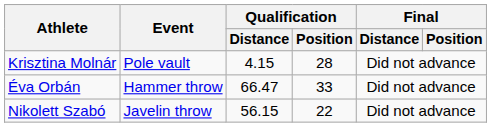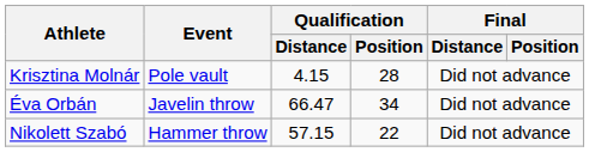 <table class=wikitable style="font-size:90%">
 <tr>
 <th rowspan="2">Athlete</th>
 <th rowspan="2">Event</th>
 <th colspan="2">Qualification</th>
 <th colspan="2">Final</th>
 </tr>
 <tr style="font-size:95%">
 <th>Distance</th>
 <th>Position</th>
 <th>Distance</th>
 <th>Position</th>
 </tr>
 <tr align=center>
 <td align=left><a href='#'>Krisztina Molnár</a></td>
 <td align=left><a href='#'>Pole vault</a></td>
 <td>4.15</td>
 <td>28</td>
 <td colspan=2>Did not advance</td>
 </tr>
 <tr align=center>
 <td align=left><a href='#'>Éva Orbán</a></td>
-<td align=left><a href='#'>Hammer throw</a></td>
+<td align=left><a href='#'>Javelin throw</a></td>
 <td>66.47</td>
-<td>33</td>
+<td>34</td>
 <td colspan=2>Did not advance</td>
 </tr>
 <tr align=center>
 <td align=left><a href='#'>Nikolett Szabó</a></td>
-<td align=left><a href='#'>Javelin throw</a></td>
-<td>56.15</td>
+<td align=left><a href='#'>Hammer throw</a></td>
+<td>57.15</td>
 <td>22</td>
 <td colspan=2>Did not advance</td>
 </tr>
 </table>
